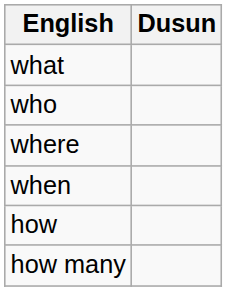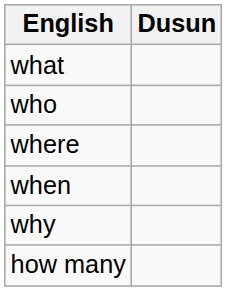 <table class="wikitable sortable">
 <tr>
 <th>English</th>
 <th>Dusun</th>
 </tr>
 <tr>
 <td>what</td>
 <td></td>
 </tr>
 <tr>
 <td>who</td>
 <td></td>
 </tr>
 <tr>
 <td>where</td>
 <td></td>
 </tr>
 <tr>
 <td>when</td>
 <td></td>
 </tr>
 <tr>
-<td>how</td>
+<td>why</td>
 <td></td>
 </tr>
 <tr>
 <td>how many</td>
 <td></td>
 </tr>
 </table>
